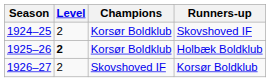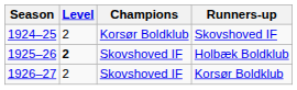 <table class="sortable wikitable plainrowheaders">
 <tr>
 <th>Season</th>
 <th><a href='#'>Level</a></th>
 <th>Champions</th>
 <th>Runners-up</th>
 </tr>
 <tr>
 <td><a href='#'>1924–25</a></td>
 <td>2</td>
 <td><a href='#'>Korsør Boldklub</a></td>
 <td><a href='#'>Skovshoved IF</a></td>
 </tr>
 <tr>
 <td><a href='#'>1925–26</a></td>
 <td><strong>2</strong></td>
-<td><a href='#'>Korsør Boldklub</a></td>
+<td><a href='#'>Skovshoved IF</a></td>
 <td><a href='#'>Holbæk Boldklub</a></td>
 </tr>
 <tr>
 <td><a href='#'>1926–27</a></td>
 <td>2</td>
 <td><a href='#'>Skovshoved IF</a></td>
 <td><a href='#'>Korsør Boldklub</a></td>
 </tr>
 </table>
